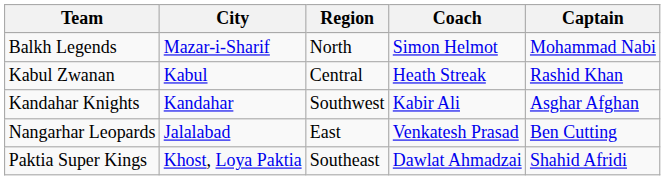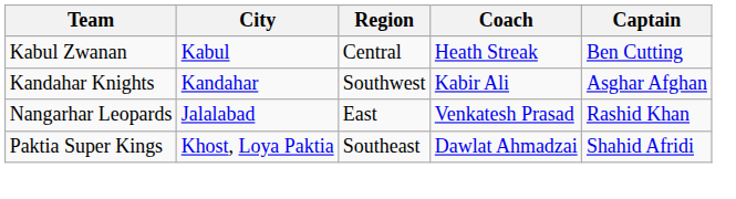 <table class="wikitable">
 <tr>
 <th>Team</th>
 <th>City</th>
 <th>Region</th>
 <th>Coach</th>
 <th>Captain</th>
 </tr>
 <tr>
-<td>Balkh Legends</td>
-<td><a href='#'>Mazar-i-Sharif</a></td>
-<td>North</td>
-<td><a href='#'>Simon Helmot</a></td>
-<td><a href='#'>Mohammad Nabi</a></td>
-</tr>
-<tr>
 <td>Kabul Zwanan</td>
 <td><a href='#'>Kabul</a></td>
 <td>Central</td>
 <td><a href='#'>Heath Streak</a></td>
-<td><a href='#'>Rashid Khan</a></td>
+<td><a href='#'>Ben Cutting</a></td>
 </tr>
 <tr>
 <td>Kandahar Knights</td>
 <td><a href='#'>Kandahar</a></td>
 <td>Southwest</td>
 <td><a href='#'>Kabir Ali</a></td>
 <td><a href='#'>Asghar Afghan</a></td>
 </tr>
 <tr>
 <td>Nangarhar Leopards</td>
 <td><a href='#'>Jalalabad</a></td>
 <td>East</td>
 <td><a href='#'>Venkatesh Prasad</a></td>
-<td><a href='#'>Ben Cutting</a></td>
+<td><a href='#'>Rashid Khan</a></td>
 </tr>
 <tr>
 <td>Paktia Super Kings</td>
 <td><a href='#'>Khost</a>, <a href='#'>Loya Paktia</a></td>
 <td>Southeast</td>
 <td><a href='#'>Dawlat Ahmadzai</a></td>
 <td><a href='#'>Shahid Afridi</a></td>
 </tr>
 </table>
